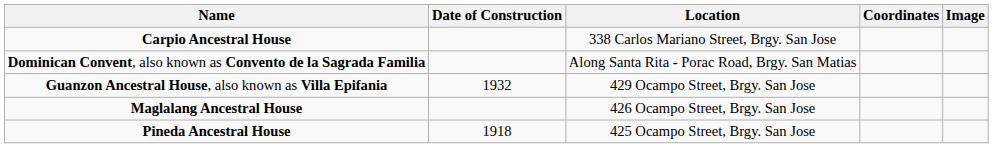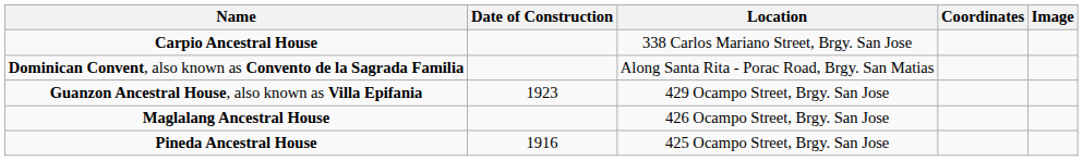 <table class="wikitable sortable" style="text-align:center;">
 <tr>
 <th scope="col">Name</th>
 <th scope="col">Date of Construction</th>
 <th scope="col">Location</th>
 <th scope="col">Coordinates</th>
 <th scope="col">Image</th>
 </tr>
 <tr>
 <td><strong>Carpio Ancestral House</strong></td>
 <td></td>
 <td>338 Carlos Mariano Street, Brgy. San Jose</td>
 <td><small></small></td>
 <td></td>
 </tr>
 <tr>
 <td><strong>Dominican Convent</strong>, also known as <strong>Convento de la Sagrada Familia</strong></td>
 <td></td>
 <td>Along Santa Rita - Porac Road, Brgy. San Matias</td>
 <td><small></small></td>
 <td></td>
 </tr>
 <tr>
 <td><strong>Guanzon Ancestral House</strong>, also known as <strong>Villa Epifania</strong></td>
-<td>1932</td>
+<td>1923</td>
 <td>429 Ocampo Street, Brgy. San Jose</td>
 <td><small></small></td>
 <td></td>
 </tr>
 <tr>
 <td><strong>Maglalang Ancestral House</strong></td>
 <td></td>
 <td>426 Ocampo Street, Brgy. San Jose</td>
 <td><small></small></td>
 <td></td>
 </tr>
 <tr>
 <td><strong>Pineda Ancestral House</strong></td>
-<td>1918</td>
+<td>1916</td>
 <td>425 Ocampo Street, Brgy. San Jose</td>
 <td><small></small></td>
 <td></td>
 </tr>
 </table>
